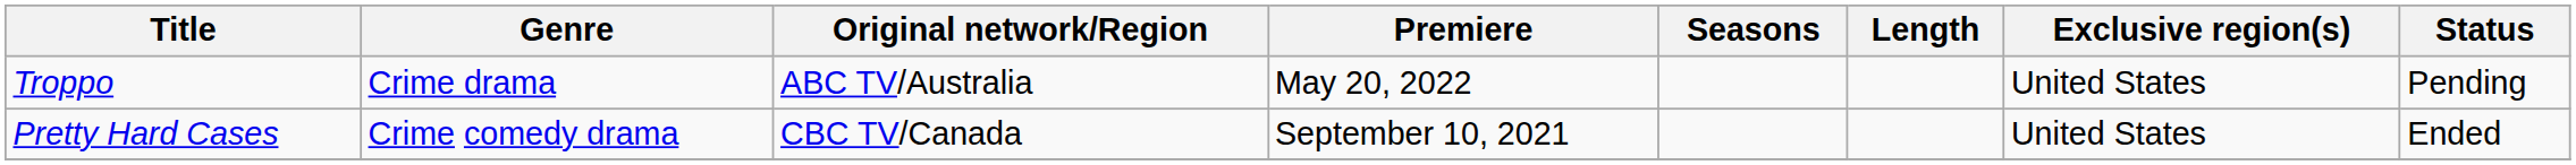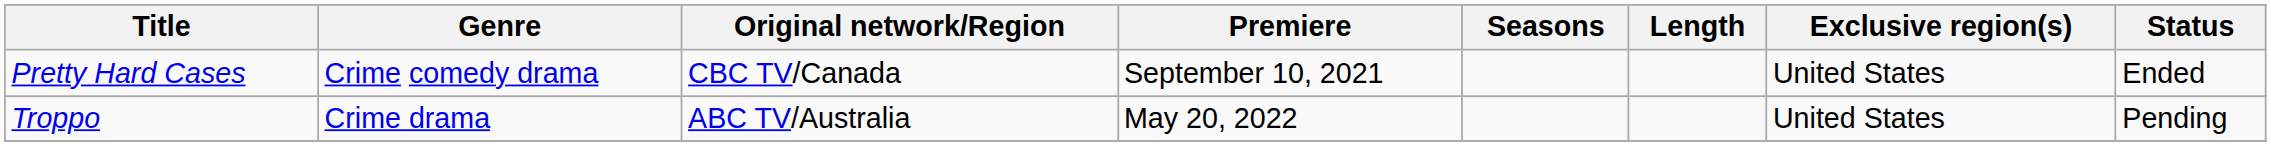 <table class="wikitable sortable" style="width:100%;">
 <tr>
 <th>Title</th>
 <th>Genre</th>
 <th>Original network/Region</th>
 <th>Premiere</th>
 <th>Seasons</th>
 <th>Length</th>
 <th>Exclusive region(s)</th>
 <th>Status</th>
 </tr>
 <tr>
+<td><em><a href='#'>Pretty Hard Cases</a></em></td>
+<td><a href='#'>Crime</a> <a href='#'>comedy drama</a></td>
+<td><a href='#'>CBC TV</a>/Canada</td>
+<td>September 10, 2021</td>
+<td></td>
+<td></td>
+<td>United States</td>
+<td>Ended</td>
+</tr>
+<tr>
 <td><em><a href='#'>Troppo</a></em></td>
 <td><a href='#'>Crime drama</a></td>
 <td><a href='#'>ABC TV</a>/Australia</td>
 <td>May 20, 2022</td>
 <td></td>
 <td></td>
 <td>United States</td>
 <td>Pending</td>
 </tr>
 <tr>
-<td><em><a href='#'>Pretty Hard Cases</a></em></td>
-<td><a href='#'>Crime</a> <a href='#'>comedy drama</a></td>
-<td><a href='#'>CBC TV</a>/Canada</td>
-<td>September 10, 2021</td>
-<td></td>
-<td></td>
-<td>United States</td>
-<td>Ended</td>
-</tr>
-<tr>
 </tr>
 </table>
